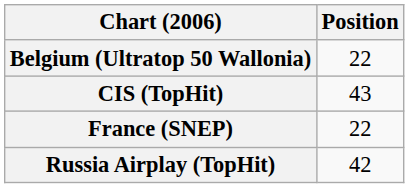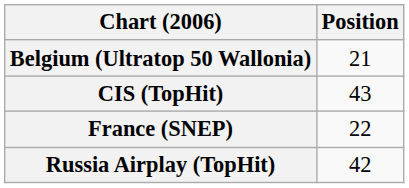 <table class="wikitable sortable plainrowheaders" style="text-align:center">
 <tr>
 <th scope="col">Chart (2006)</th>
 <th scope="col">Position</th>
 </tr>
 <tr>
 <th scope="row">Belgium (Ultratop 50 Wallonia)</th>
-<td>22</td>
+<td>21</td>
 </tr>
 <tr>
 <th scope="row">CIS (TopHit)</th>
 <td>43</td>
 </tr>
 <tr>
 <th scope="row">France (SNEP)</th>
 <td>22</td>
 </tr>
 <tr>
 <th scope="row">Russia Airplay (TopHit)</th>
 <td>42</td>
 </tr>
 </table>
